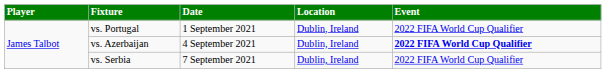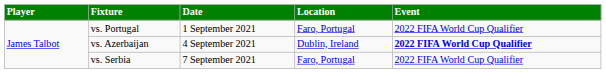 <table class="wikitable" style="width:75%;">
 <tr>
 <th style="background:green; color:white; text-align:left;">Player</th>
 <th style="background:green; color:white; text-align:left;">Fixture</th>
 <th style="background:green; color:white; text-align:left;">Date</th>
 <th style="background:green; color:white; text-align:left;">Location</th>
 <th style="background:green; color:white; text-align:left;">Event</th>
 </tr>
 <tr>
 <td rowspan="3"><a href='#'>James Talbot</a></td>
 <td>vs.  Portugal</td>
 <td>1 September 2021</td>
-<td><a href='#'>Dublin, Ireland</a></td>
+<td><a href='#'>Faro, Portugal</a></td>
 <td><a href='#'>2022 FIFA World Cup Qualifier</a></td>
 </tr>
 <tr>
 <td>vs.  Azerbaijan</td>
 <td>4 September 2021</td>
 <td><a href='#'>Dublin, Ireland</a></td>
 <td><strong><a href='#'>2022 FIFA World Cup Qualifier</a></strong></td>
 </tr>
 <tr>
 <td>vs.  Serbia</td>
 <td>7 September 2021</td>
-<td><a href='#'>Dublin, Ireland</a></td>
+<td><a href='#'>Faro, Portugal</a></td>
 <td><a href='#'>2022 FIFA World Cup Qualifier</a></td>
 </tr>
 </table>
